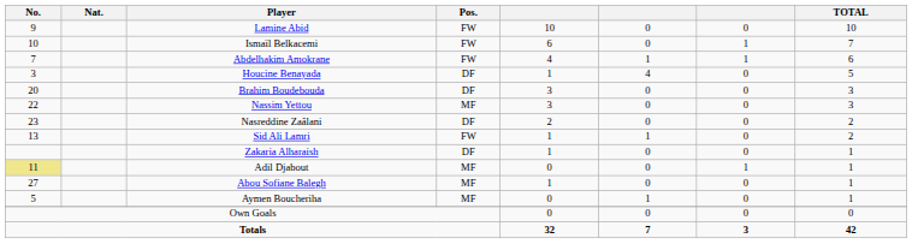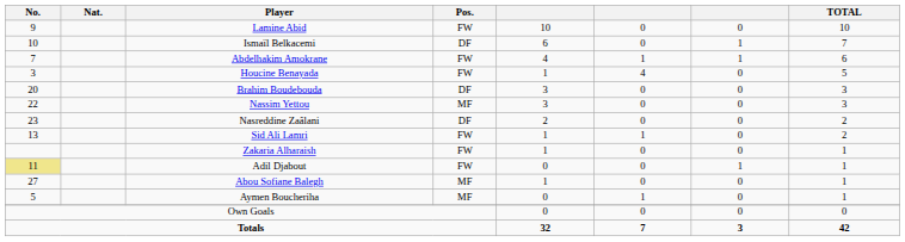 <table class="wikitable sortable alternance"  style="font-size:85%; text-align:center; line-height:14px; width:60%;">
 <tr>
 <th width=10>No.</th>
 <th width=10>Nat.</th>
 <th width=140>Player</th>
 <th width=10>Pos.</th>
 <th width=40></th>
 <th width=40></th>
 <th width=40></th>
 <th width=10>TOTAL</th>
 </tr>
 <tr>
 <td>9</td>
 <td></td>
 <td><a href='#'>Lamine Abid</a></td>
 <td>FW</td>
 <td>10</td>
 <td>0</td>
 <td>0</td>
 <td>10</td>
 </tr>
 <tr>
 <td>10</td>
 <td></td>
 <td>Ismaïl Belkacemi</td>
-<td>FW</td>
+<td>DF</td>
 <td>6</td>
 <td>0</td>
 <td>1</td>
 <td>7</td>
 </tr>
 <tr>
 <td>7</td>
 <td></td>
 <td><a href='#'>Abdelhakim Amokrane</a></td>
 <td>FW</td>
 <td>4</td>
 <td>1</td>
 <td>1</td>
 <td>6</td>
 </tr>
 <tr>
 <td>3</td>
 <td></td>
 <td><a href='#'>Houcine Benayada</a></td>
-<td>DF</td>
+<td>FW</td>
 <td>1</td>
 <td>4</td>
 <td>0</td>
 <td>5</td>
 </tr>
 <tr>
 <td>20</td>
 <td></td>
 <td><a href='#'>Brahim Boudebouda</a></td>
 <td>DF</td>
 <td>3</td>
 <td>0</td>
 <td>0</td>
 <td>3</td>
 </tr>
 <tr>
 <td>22</td>
 <td></td>
 <td><a href='#'>Nassim Yettou</a></td>
 <td>MF</td>
 <td>3</td>
 <td>0</td>
 <td>0</td>
 <td>3</td>
 </tr>
 <tr>
 <td>23</td>
 <td></td>
 <td>Nasreddine Zaâlani</td>
 <td>DF</td>
 <td>2</td>
 <td>0</td>
 <td>0</td>
 <td>2</td>
 </tr>
 <tr>
 <td>13</td>
 <td></td>
 <td><a href='#'>Sid Ali Lamri</a></td>
 <td>FW</td>
 <td>1</td>
 <td>1</td>
 <td>0</td>
 <td>2</td>
 </tr>
 <tr>
 <td></td>
 <td></td>
 <td><a href='#'>Zakaria Alharaish</a></td>
-<td>DF</td>
+<td>FW</td>
 <td>1</td>
 <td>0</td>
 <td>0</td>
 <td>1</td>
 </tr>
 <tr>
 <td style="background: khaki;">11</td>
 <td></td>
 <td>Adil Djabout</td>
-<td>MF</td>
+<td>FW</td>
 <td>0</td>
 <td>0</td>
 <td>1</td>
 <td>1</td>
 </tr>
 <tr>
 <td>27</td>
 <td></td>
 <td><a href='#'>Abou Sofiane Balegh</a></td>
 <td>MF</td>
 <td>1</td>
 <td>0</td>
 <td>0</td>
 <td>1</td>
 </tr>
 <tr>
 <td>5</td>
 <td></td>
 <td>Aymen Boucheriha</td>
 <td>MF</td>
 <td>0</td>
 <td>1</td>
 <td>0</td>
 <td>1</td>
 </tr>
 <tr>
 </tr>
 <tr class="sortbottom">
 <td colspan="4">Own Goals</td>
 <td>0</td>
 <td>0</td>
 <td>0</td>
 <td>0</td>
 </tr>
 <tr class="sortbottom">
 <td colspan="4"><strong>Totals</strong></td>
 <td><strong>32</strong></td>
 <td><strong>7</strong></td>
 <td><strong>3</strong></td>
 <td><strong>42</strong></td>
 </tr>
 </table>
